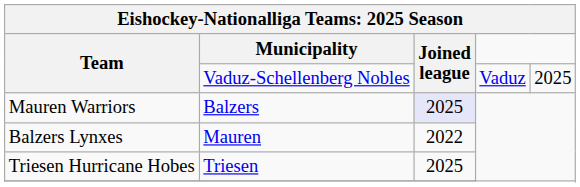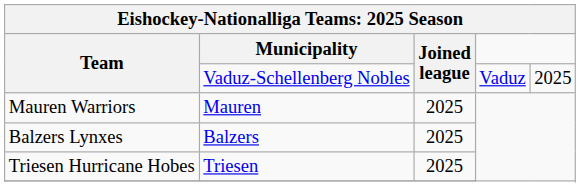 <table class="wikitable sortable">
 <tr>
 <th style="background:;" colspan="7"><span>Eishockey-Nationalliga Teams: 2025 Season</span></th>
 </tr>
 <tr>
 <th rowspan=2>Team</th>
 <th colspan=1>Municipality</th>
 <th rowspan=2>Joined <br> league</th>
 </tr>
 <tr>
 <td><a href='#'>Vaduz-Schellenberg Nobles</a></td>
 <td><a href='#'>Vaduz</a></td>
 <td align=center>2025</td>
 </tr>
 <tr>
 <td>Mauren Warriors</td>
-<td><a href='#'>Balzers</a></td>
-<td align=center style="background: lavender;">2025</td>
+<td><a href='#'>Mauren</a></td>
+<td align=center>2025</td>
 </tr>
 <tr>
 <td>Balzers Lynxes</td>
-<td><a href='#'>Mauren</a></td>
-<td align=center>2022</td>
+<td><a href='#'>Balzers</a></td>
+<td align=center>2025</td>
 </tr>
 <tr>
 <td>Triesen Hurricane Hobes</td>
 <td><a href='#'>Triesen</a></td>
 <td align=center>2025</td>
 </tr>
 <tr>
 </tr>
 </table>
